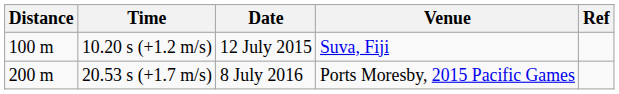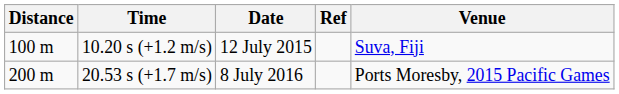 <table class="wikitable">
 <tr>
 <th>Distance</th>
 <th>Time</th>
 <th>Date</th>
+<th>Ref</th>
 <th>Venue</th>
-<th>Ref</th>
 </tr>
 <tr>
 <td>100 m</td>
 <td>10.20 s  (+1.2 m/s)</td>
 <td>12 July 2015</td>
+<td></td>
 <td><a href='#'>Suva, Fiji</a></td>
-<td></td>
 </tr>
 <tr>
 <td>200 m</td>
 <td>20.53 s  (+1.7 m/s)</td>
 <td>8 July 2016</td>
+<td></td>
 <td>Ports Moresby, <a href='#'>2015 Pacific Games</a></td>
-<td></td>
 </tr>
 </table>
